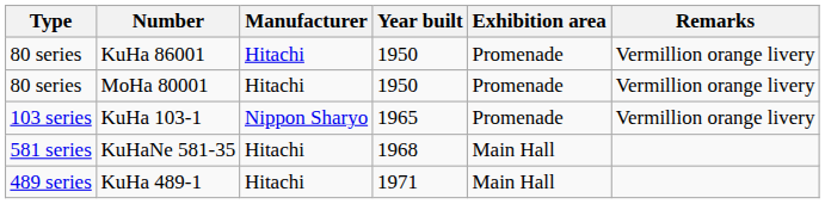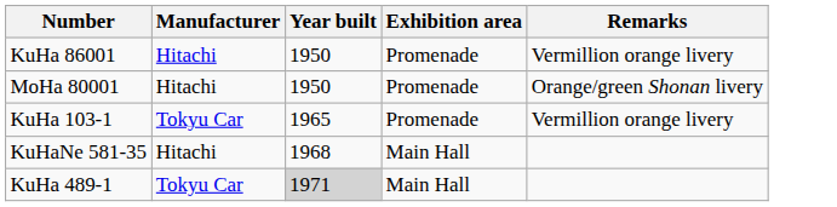 <table class="wikitable">
 <tr>
-<th>Type</th>
 <th>Number</th>
 <th>Manufacturer</th>
 <th>Year built</th>
 <th>Exhibition area</th>
 <th>Remarks</th>
 </tr>
 <tr>
-<td>80 series</td>
 <td>KuHa 86001</td>
 <td><a href='#'>Hitachi</a></td>
 <td>1950</td>
 <td>Promenade</td>
 <td>Vermillion orange livery</td>
 </tr>
 <tr>
-<td>80 series</td>
 <td>MoHa 80001</td>
 <td>Hitachi</td>
 <td>1950</td>
 <td>Promenade</td>
-<td>Vermillion orange livery</td>
+<td>Orange/green <em>Shonan</em> livery</td>
 </tr>
 <tr>
-<td><a href='#'>103 series</a></td>
 <td>KuHa 103-1</td>
-<td><a href='#'>Nippon Sharyo</a></td>
+<td><a href='#'>Tokyu Car</a></td>
 <td>1965</td>
 <td>Promenade</td>
 <td>Vermillion orange livery</td>
 </tr>
 <tr>
-<td><a href='#'>581 series</a></td>
 <td>KuHaNe 581-35</td>
 <td>Hitachi</td>
 <td>1968</td>
 <td>Main Hall</td>
 <td></td>
 </tr>
 <tr>
-<td><a href='#'>489 series</a></td>
 <td>KuHa 489-1</td>
-<td>Hitachi</td>
-<td>1971</td>
+<td><a href='#'>Tokyu Car</a></td>
+<td style="background: lightgrey;">1971</td>
 <td>Main Hall</td>
 <td></td>
 </tr>
 </table>
